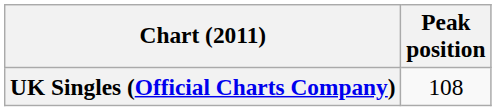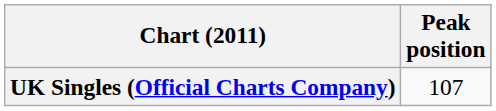 <table class="wikitable plainrowheaders">
 <tr>
 <th>Chart (2011)</th>
 <th>Peak<br>position</th>
 </tr>
 <tr>
 <th scope="row">UK Singles (<a href='#'>Official Charts Company</a>)</th>
-<td align="center">108</td>
+<td align="center">107</td>
 </tr>
 </table>
